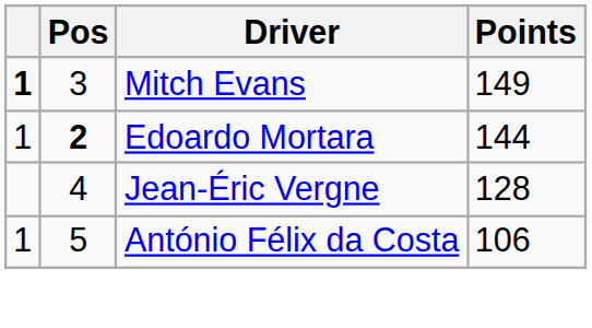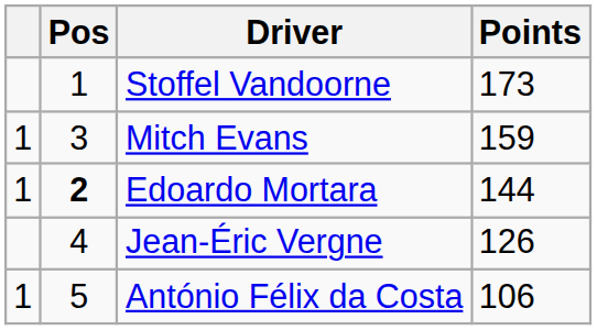 <table class="wikitable" style="font-size: 85%;">
 <tr>
 <th></th>
 <th>Pos</th>
 <th>Driver</th>
 <th>Points</th>
 </tr>
 <tr>
-<td align="left"><strong> 1</strong></td>
+<td align="left"></td>
+<td align="center">1</td>
+<td> <a href='#'>Stoffel Vandoorne</a></td>
+<td align="left">173</td>
+</tr>
+<tr>
+<td align="left"> 1</td>
 <td align="center">3</td>
 <td> <a href='#'>Mitch Evans</a></td>
-<td align="left">149</td>
+<td align="left">159</td>
 </tr>
 <tr>
 <td align="left"> 1</td>
 <td align="center"><strong>2</strong></td>
 <td> <a href='#'>Edoardo Mortara</a></td>
 <td align="left">144</td>
 </tr>
 <tr>
 <td align="left"></td>
 <td align="center">4</td>
 <td> <a href='#'>Jean-Éric Vergne</a></td>
-<td align="left">128</td>
+<td align="left">126</td>
 </tr>
 <tr>
 <td align="left"> 1</td>
 <td align="center">5</td>
 <td> <a href='#'>António Félix da Costa</a></td>
 <td align="left">106</td>
 </tr>
 </table>
